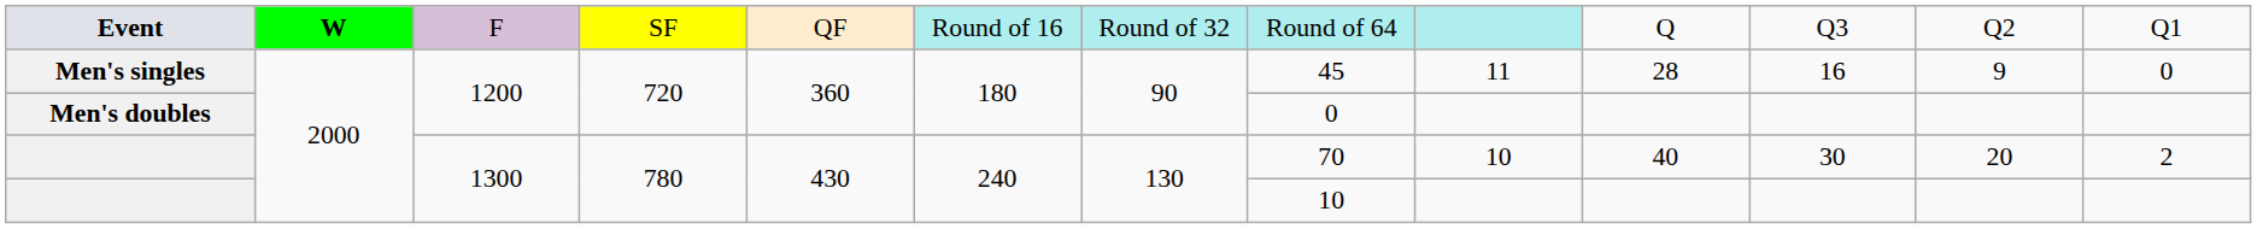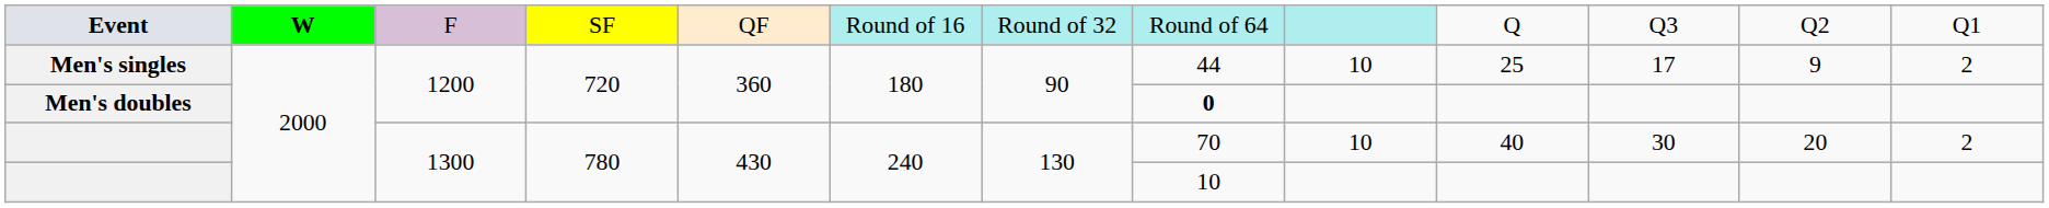 <table class="wikitable" style="font-size:90%;text-align:center">
 <tr>
 <td style="width:130px; background:#dfe2e9;"><strong>Event</strong></td>
 <td style="width:80px; background:lime;"><strong>W</strong></td>
 <td style="width:85px; background:thistle;">F</td>
 <td style="width:85px; background:#ff0;">SF</td>
 <td style="width:85px; background:#ffebcd;">QF</td>
 <td style="width:85px; background:#afeeee;">Round of 16</td>
 <td style="width:85px; background:#afeeee;">Round of 32</td>
 <td style="width:85px; background:#afeeee;">Round of 64</td>
 <td style="width:85px; background:#afeeee;"></td>
 <td style="width:85px;">Q</td>
 <td style="width:85px;">Q3</td>
 <td style="width:85px;">Q2</td>
 <td style="width:85px;">Q1</td>
 </tr>
 <tr>
 <th style="background:#f1f1f1;">Men's singles</th>
 <td rowspan="4">2000</td>
 <td rowspan="2">1200</td>
 <td rowspan="2">720</td>
 <td rowspan="2">360</td>
 <td rowspan="2">180</td>
 <td rowspan="2">90</td>
-<td>45</td>
-<td>11</td>
-<td>28</td>
-<td>16</td>
+<td>44</td>
+<td>10</td>
+<td>25</td>
+<td>17</td>
 <td>9</td>
-<td>0</td>
+<td>2</td>
 </tr>
 <tr>
 <th style="background:#f1f1f1;">Men's doubles</th>
-<td>0</td>
+<td><strong>0</strong></td>
 <td></td>
 <td></td>
 <td></td>
 <td></td>
 <td></td>
 </tr>
 <tr>
 <th style="background:#f1f1f1;"></th>
 <td rowspan="2">1300</td>
 <td rowspan="2">780</td>
 <td rowspan="2">430</td>
 <td rowspan="2">240</td>
 <td rowspan="2">130</td>
 <td>70</td>
 <td>10</td>
 <td>40</td>
 <td>30</td>
 <td>20</td>
 <td>2</td>
 </tr>
 <tr>
 <th style="background:#f1f1f1;"></th>
 <td>10</td>
 <td></td>
 <td></td>
 <td></td>
 <td></td>
 <td></td>
 </tr>
 </table>
